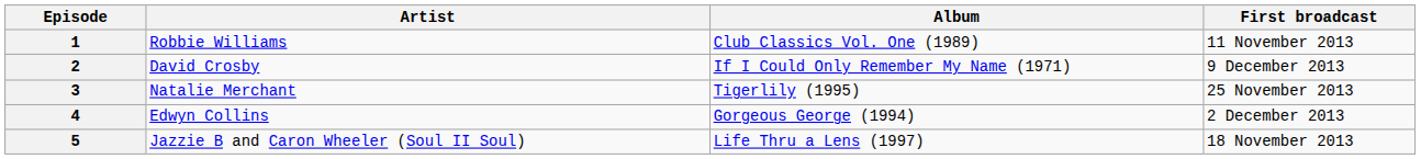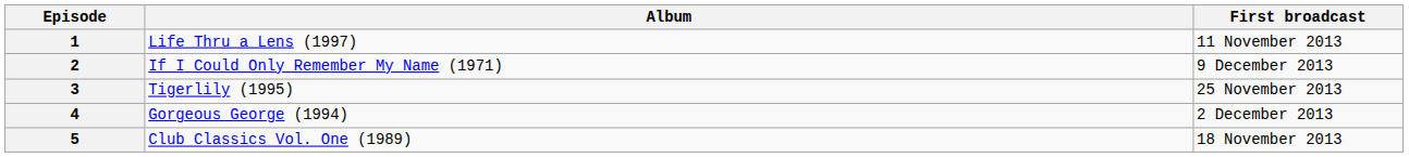 <table class="wikitable" style="width:95%;">
 <tr>
 <th style="width:10%;">Episode</th>
-<th style="width:40%">Artist</th>
 <th>Album</th>
 <th style="width:15%">First broadcast</th>
 </tr>
 <tr>
 <th>1</th>
-<td><a href='#'>Robbie Williams</a></td>
-<td><a href='#'>Club Classics Vol. One</a> (1989)</td>
+<td><a href='#'>Life Thru a Lens</a> (1997)</td>
 <td>11 November 2013 </td>
 </tr>
 <tr>
 <th>2</th>
-<td><a href='#'>David Crosby</a></td>
 <td><a href='#'>If I Could Only Remember My Name</a> (1971)</td>
 <td>9 December 2013 </td>
 </tr>
 <tr>
 <th>3</th>
-<td><a href='#'>Natalie Merchant</a></td>
 <td><a href='#'>Tigerlily</a> (1995)</td>
 <td>25 November 2013 </td>
 </tr>
 <tr>
 <th>4</th>
-<td><a href='#'>Edwyn Collins</a></td>
 <td><a href='#'>Gorgeous George</a> (1994)</td>
 <td>2 December 2013 </td>
 </tr>
 <tr>
 <th>5</th>
-<td><a href='#'>Jazzie B</a> and <a href='#'>Caron Wheeler</a> (<a href='#'>Soul II Soul</a>)</td>
-<td><a href='#'>Life Thru a Lens</a> (1997)</td>
+<td><a href='#'>Club Classics Vol. One</a> (1989)</td>
 <td>18 November 2013 </td>
 </tr>
 </table>
